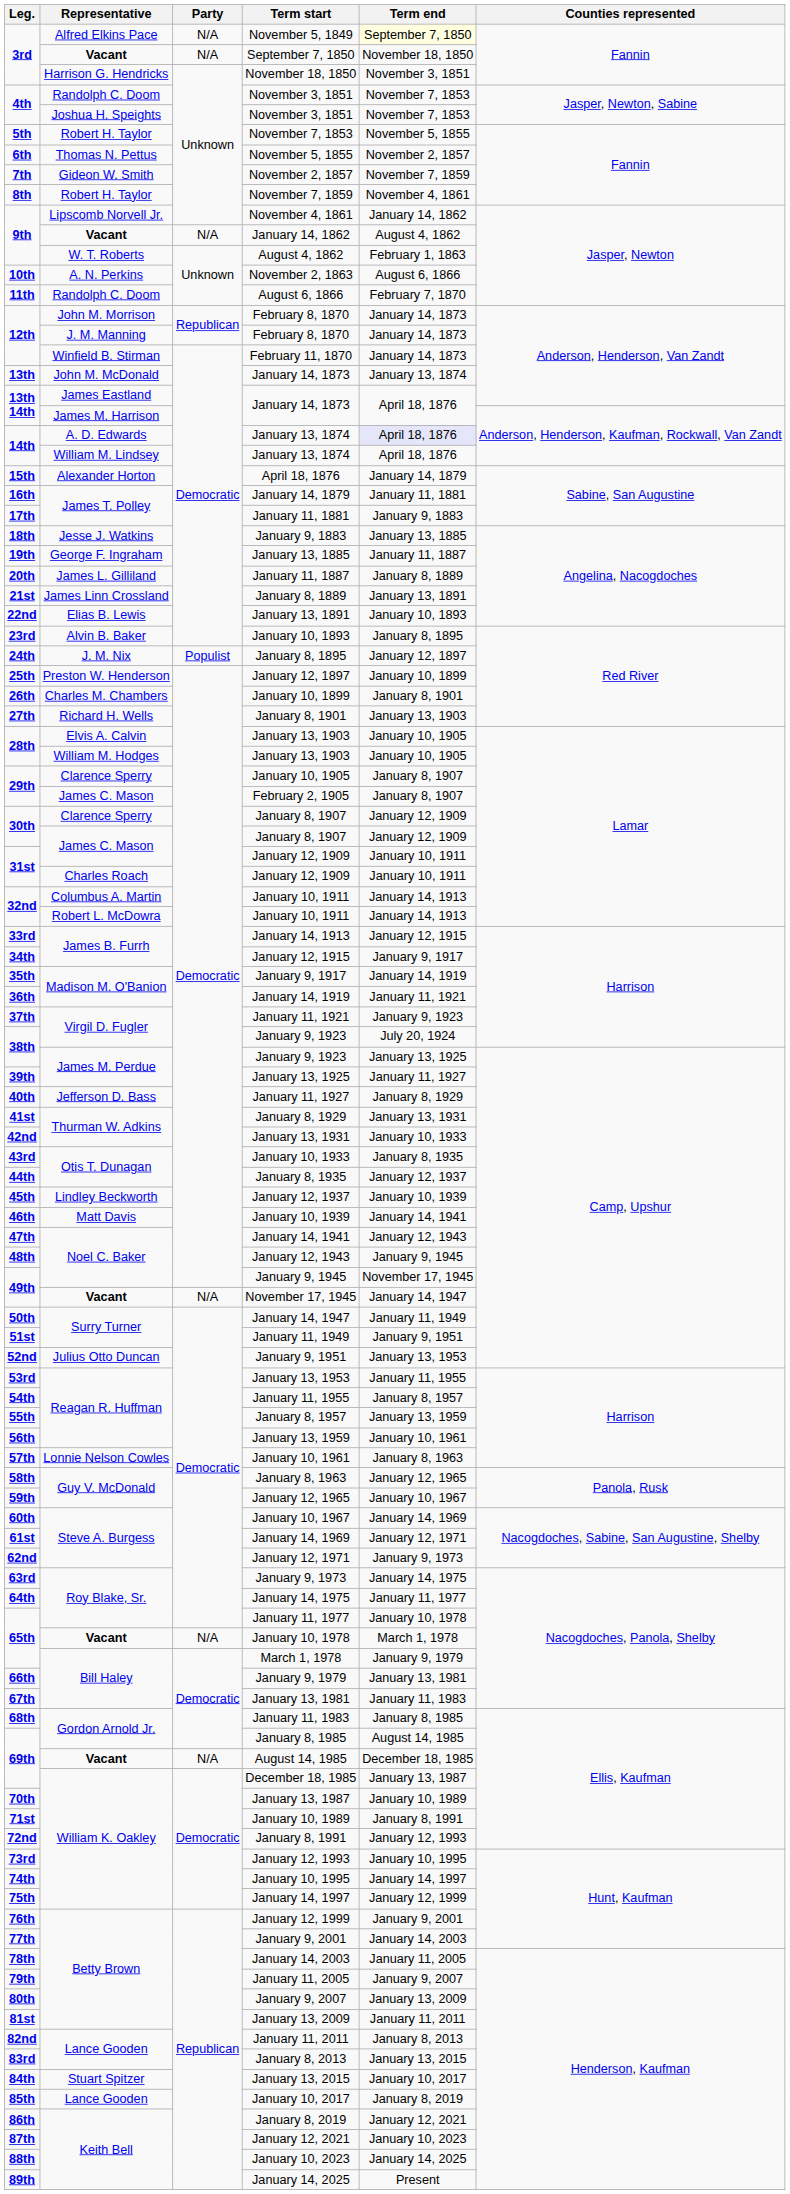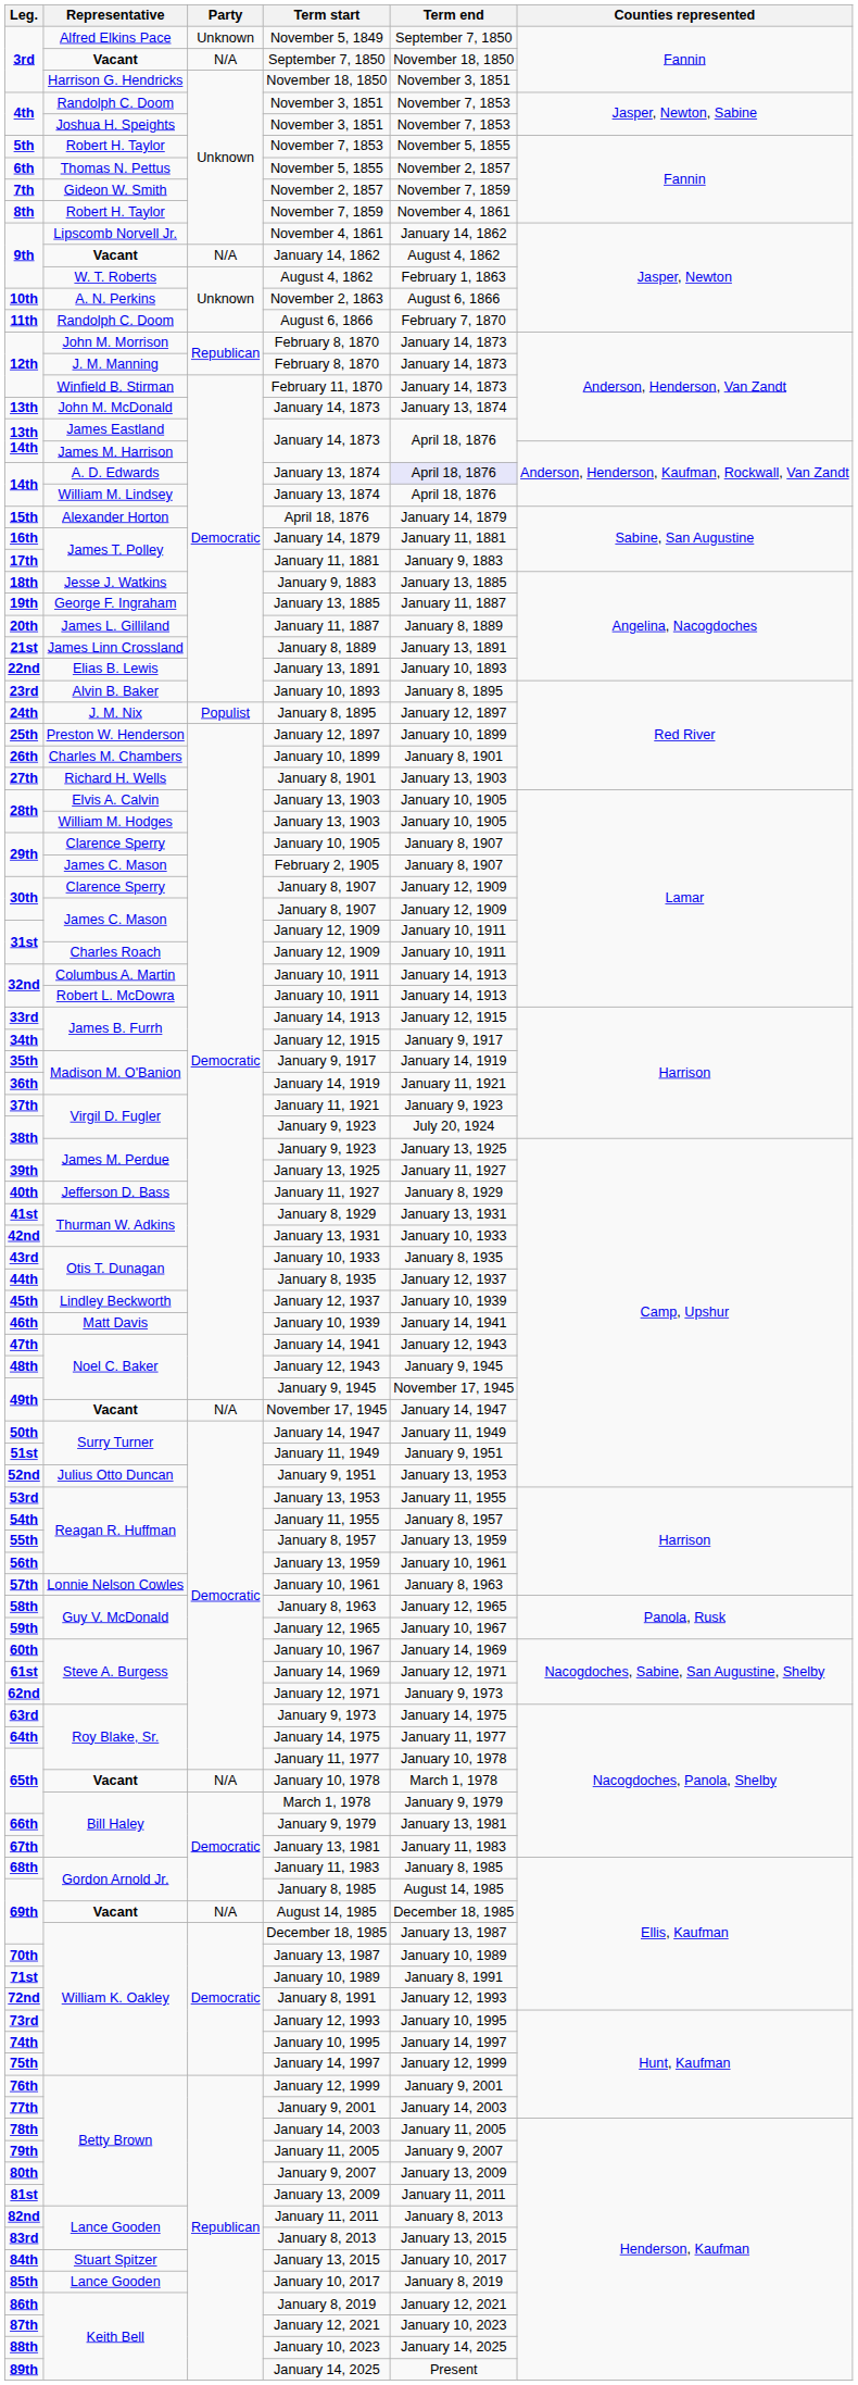 <table class="wikitable" style="text-align:center">
 <tr>
 <th>Leg.</th>
 <th>Representative</th>
 <th>Party</th>
 <th>Term start</th>
 <th>Term end</th>
 <th>Counties represented</th>
 </tr>
 <tr>
 <td rowspan=3><a href='#'><strong>3rd</strong></a></td>
 <td><a href='#'>Alfred Elkins Pace</a></td>
-<td>N/A</td>
+<td>Unknown</td>
 <td>November 5, 1849</td>
-<td style="background: lightyellow;">September 7, 1850</td>
+<td>September 7, 1850</td>
 <td rowspan=3><a href='#'>Fannin</a></td>
 </tr>
 <tr>
 <td><strong>Vacant</strong></td>
 <td>N/A</td>
 <td>September 7, 1850</td>
 <td>November 18, 1850</td>
 </tr>
 <tr>
 <td><a href='#'>Harrison G. Hendricks</a></td>
 <td rowspan=8>Unknown</td>
 <td>November 18, 1850</td>
 <td>November 3, 1851</td>
 </tr>
 <tr>
 <td rowspan=2><a href='#'><strong>4th</strong></a></td>
 <td><a href='#'>Randolph C. Doom</a></td>
 <td>November 3, 1851</td>
 <td>November 7, 1853</td>
 <td rowspan=2><a href='#'>Jasper</a>, <a href='#'>Newton</a>, <a href='#'>Sabine</a></td>
 </tr>
 <tr>
 <td><a href='#'>Joshua H. Speights</a></td>
 <td>November 3, 1851</td>
 <td>November 7, 1853</td>
 </tr>
 <tr>
 <td><a href='#'><strong>5th</strong></a></td>
 <td><a href='#'>Robert H. Taylor</a></td>
 <td>November 7, 1853</td>
 <td>November 5, 1855</td>
 <td rowspan=4><a href='#'>Fannin</a></td>
 </tr>
 <tr>
 <td><a href='#'><strong>6th</strong></a></td>
 <td><a href='#'>Thomas N. Pettus</a></td>
 <td>November 5, 1855</td>
 <td>November 2, 1857</td>
 </tr>
 <tr>
 <td><a href='#'><strong>7th</strong></a></td>
 <td><a href='#'>Gideon W. Smith</a></td>
 <td>November 2, 1857</td>
 <td>November 7, 1859</td>
 </tr>
 <tr>
 <td><a href='#'><strong>8th</strong></a></td>
 <td><a href='#'>Robert H. Taylor</a></td>
 <td>November 7, 1859</td>
 <td>November 4, 1861</td>
 </tr>
 <tr>
 <td rowspan=3><a href='#'><strong>9th</strong></a></td>
 <td><a href='#'>Lipscomb Norvell Jr.</a></td>
 <td>November 4, 1861</td>
 <td>January 14, 1862</td>
 <td rowspan=5><a href='#'>Jasper</a>, <a href='#'>Newton</a></td>
 </tr>
 <tr>
 <td><strong>Vacant</strong></td>
 <td>N/A</td>
 <td>January 14, 1862</td>
 <td>August 4, 1862</td>
 </tr>
 <tr>
 <td><a href='#'>W. T. Roberts</a></td>
 <td rowspan=3>Unknown</td>
 <td>August 4, 1862</td>
 <td>February 1, 1863</td>
 </tr>
 <tr>
 <td><a href='#'><strong>10th</strong></a></td>
 <td><a href='#'>A. N. Perkins</a></td>
 <td>November 2, 1863</td>
 <td>August 6, 1866</td>
 </tr>
 <tr>
 <td><a href='#'><strong>11th</strong></a></td>
 <td><a href='#'>Randolph C. Doom</a></td>
 <td>August 6, 1866</td>
 <td>February 7, 1870</td>
 </tr>
 <tr>
 <td rowspan=3><a href='#'><strong>12th</strong></a></td>
 <td><a href='#'>John M. Morrison</a></td>
 <td rowspan=2 ><a href='#'>Republican</a></td>
 <td>February 8, 1870</td>
 <td>January 14, 1873</td>
 <td rowspan=5><a href='#'>Anderson</a>, <a href='#'>Henderson</a>, <a href='#'>Van Zandt</a></td>
 </tr>
 <tr>
 <td><a href='#'>J. M. Manning</a></td>
 <td>February 8, 1870</td>
 <td>January 14, 1873</td>
 </tr>
 <tr>
 <td><a href='#'>Winfield B. Stirman</a></td>
 <td rowspan=15 ><a href='#'>Democratic</a></td>
 <td>February 11, 1870</td>
 <td>January 14, 1873</td>
 </tr>
 <tr>
 <td><a href='#'><strong>13th</strong></a></td>
 <td><a href='#'>John M. McDonald</a></td>
 <td>January 14, 1873</td>
 <td>January 13, 1874</td>
 </tr>
 <tr>
 <td rowspan=2><a href='#'><strong>13th</strong></a><br><a href='#'><strong>14th</strong></a></td>
 <td><a href='#'>James Eastland</a></td>
 <td rowspan=2>January 14, 1873</td>
 <td rowspan=2>April 18, 1876</td>
 </tr>
 <tr>
 <td><a href='#'>James M. Harrison</a></td>
 <td rowspan=3><a href='#'>Anderson</a>, <a href='#'>Henderson</a>, <a href='#'>Kaufman</a>, <a href='#'>Rockwall</a>, <a href='#'>Van Zandt</a></td>
 </tr>
 <tr>
 <td rowspan=2><a href='#'><strong>14th</strong></a></td>
 <td><a href='#'>A. D. Edwards</a></td>
 <td>January 13, 1874</td>
 <td style="background: lavender;">April 18, 1876</td>
 </tr>
 <tr>
 <td><a href='#'>William M. Lindsey</a></td>
 <td>January 13, 1874</td>
 <td>April 18, 1876</td>
 </tr>
 <tr>
 <td><a href='#'><strong>15th</strong></a></td>
 <td><a href='#'>Alexander Horton</a></td>
 <td>April 18, 1876</td>
 <td>January 14, 1879</td>
 <td rowspan=3><a href='#'>Sabine</a>, <a href='#'>San Augustine</a></td>
 </tr>
 <tr>
 <td><a href='#'><strong>16th</strong></a></td>
 <td rowspan=2><a href='#'>James T. Polley</a></td>
 <td>January 14, 1879</td>
 <td>January 11, 1881</td>
 </tr>
 <tr>
 <td><a href='#'><strong>17th</strong></a></td>
 <td>January 11, 1881</td>
 <td>January 9, 1883</td>
 </tr>
 <tr>
 <td><a href='#'><strong>18th</strong></a></td>
 <td><a href='#'>Jesse J. Watkins</a></td>
 <td>January 9, 1883</td>
 <td>January 13, 1885</td>
 <td rowspan=5><a href='#'>Angelina</a>, <a href='#'>Nacogdoches</a></td>
 </tr>
 <tr>
 <td><a href='#'><strong>19th</strong></a></td>
 <td><a href='#'>George F. Ingraham</a></td>
 <td>January 13, 1885</td>
 <td>January 11, 1887</td>
 </tr>
 <tr>
 <td><a href='#'><strong>20th</strong></a></td>
 <td><a href='#'>James L. Gilliland</a></td>
 <td>January 11, 1887</td>
 <td>January 8, 1889</td>
 </tr>
 <tr>
 <td><a href='#'><strong>21st</strong></a></td>
 <td><a href='#'>James Linn Crossland</a></td>
 <td>January 8, 1889</td>
 <td>January 13, 1891</td>
 </tr>
 <tr>
 <td><a href='#'><strong>22nd</strong></a></td>
 <td><a href='#'>Elias B. Lewis</a></td>
 <td>January 13, 1891</td>
 <td>January 10, 1893</td>
 </tr>
 <tr>
 <td><a href='#'><strong>23rd</strong></a></td>
 <td><a href='#'>Alvin B. Baker</a></td>
 <td>January 10, 1893</td>
 <td>January 8, 1895</td>
 <td rowspan=5><a href='#'>Red River</a></td>
 </tr>
 <tr>
 <td><a href='#'><strong>24th</strong></a></td>
 <td><a href='#'>J. M. Nix</a></td>
 <td><a href='#'>Populist</a></td>
 <td>January 8, 1895</td>
 <td>January 12, 1897</td>
 </tr>
 <tr>
 <td><a href='#'><strong>25th</strong></a></td>
 <td><a href='#'>Preston W. Henderson</a></td>
 <td rowspan=31 ><a href='#'>Democratic</a></td>
 <td>January 12, 1897</td>
 <td>January 10, 1899</td>
 </tr>
 <tr>
 <td><a href='#'><strong>26th</strong></a></td>
 <td><a href='#'>Charles M. Chambers</a></td>
 <td>January 10, 1899</td>
 <td>January 8, 1901</td>
 </tr>
 <tr>
 <td><a href='#'><strong>27th</strong></a></td>
 <td><a href='#'>Richard H. Wells</a></td>
 <td>January 8, 1901</td>
 <td>January 13, 1903</td>
 </tr>
 <tr>
 <td rowspan=2><a href='#'><strong>28th</strong></a></td>
 <td><a href='#'>Elvis A. Calvin</a></td>
 <td>January 13, 1903</td>
 <td>January 10, 1905</td>
 <td rowspan=10><a href='#'>Lamar</a></td>
 </tr>
 <tr>
 <td><a href='#'>William M. Hodges</a></td>
 <td>January 13, 1903</td>
 <td>January 10, 1905</td>
 </tr>
 <tr>
 <td rowspan=2><a href='#'><strong>29th</strong></a></td>
 <td><a href='#'>Clarence Sperry</a></td>
 <td>January 10, 1905</td>
 <td>January 8, 1907</td>
 </tr>
 <tr>
 <td><a href='#'>James C. Mason</a></td>
 <td>February 2, 1905</td>
 <td>January 8, 1907</td>
 </tr>
 <tr>
 <td rowspan=2><a href='#'><strong>30th</strong></a></td>
 <td><a href='#'>Clarence Sperry</a></td>
 <td>January 8, 1907</td>
 <td>January 12, 1909</td>
 </tr>
 <tr>
 <td rowspan=2><a href='#'>James C. Mason</a></td>
 <td>January 8, 1907</td>
 <td>January 12, 1909</td>
 </tr>
 <tr>
 <td rowspan=2><a href='#'><strong>31st</strong></a></td>
 <td>January 12, 1909</td>
 <td>January 10, 1911</td>
 </tr>
 <tr>
 <td><a href='#'>Charles Roach</a></td>
 <td>January 12, 1909</td>
 <td>January 10, 1911</td>
 </tr>
 <tr>
 <td rowspan=2><a href='#'><strong>32nd</strong></a></td>
 <td><a href='#'>Columbus A. Martin</a></td>
 <td>January 10, 1911</td>
 <td>January 14, 1913</td>
 </tr>
 <tr>
 <td><a href='#'>Robert L. McDowra</a></td>
 <td>January 10, 1911</td>
 <td>January 14, 1913</td>
 </tr>
 <tr>
 <td><a href='#'><strong>33rd</strong></a></td>
 <td rowspan=2><a href='#'>James B. Furrh</a></td>
 <td>January 14, 1913</td>
 <td>January 12, 1915</td>
 <td rowspan=6><a href='#'>Harrison</a></td>
 </tr>
 <tr>
 <td><a href='#'><strong>34th</strong></a></td>
 <td>January 12, 1915</td>
 <td>January 9, 1917</td>
 </tr>
 <tr>
 <td><a href='#'><strong>35th</strong></a></td>
 <td rowspan=2><a href='#'>Madison M. O'Banion</a></td>
 <td>January 9, 1917</td>
 <td>January 14, 1919</td>
 </tr>
 <tr>
 <td><a href='#'><strong>36th</strong></a></td>
 <td>January 14, 1919</td>
 <td>January 11, 1921</td>
 </tr>
 <tr>
 <td><a href='#'><strong>37th</strong></a></td>
 <td rowspan=2><a href='#'>Virgil D. Fugler</a></td>
 <td>January 11, 1921</td>
 <td>January 9, 1923</td>
 </tr>
 <tr>
 <td rowspan=2><a href='#'><strong>38th</strong></a></td>
 <td>January 9, 1923</td>
 <td>July 20, 1924</td>
 </tr>
 <tr>
 <td rowspan=2><a href='#'>James M. Perdue</a></td>
 <td>January 9, 1923</td>
 <td>January 13, 1925</td>
 <td rowspan=16><a href='#'>Camp</a>, <a href='#'>Upshur</a></td>
 </tr>
 <tr>
 <td><a href='#'><strong>39th</strong></a></td>
 <td>January 13, 1925</td>
 <td>January 11, 1927</td>
 </tr>
 <tr>
 <td><a href='#'><strong>40th</strong></a></td>
 <td><a href='#'>Jefferson D. Bass</a></td>
 <td>January 11, 1927</td>
 <td>January 8, 1929</td>
 </tr>
 <tr>
 <td><a href='#'><strong>41st</strong></a></td>
 <td rowspan=2><a href='#'>Thurman W. Adkins</a></td>
 <td>January 8, 1929</td>
 <td>January 13, 1931</td>
 </tr>
 <tr>
 <td><a href='#'><strong>42nd</strong></a></td>
 <td>January 13, 1931</td>
 <td>January 10, 1933</td>
 </tr>
 <tr>
 <td><a href='#'><strong>43rd</strong></a></td>
 <td rowspan=2><a href='#'>Otis T. Dunagan</a></td>
 <td>January 10, 1933</td>
 <td>January 8, 1935</td>
 </tr>
 <tr>
 <td><a href='#'><strong>44th</strong></a></td>
 <td>January 8, 1935</td>
 <td>January 12, 1937</td>
 </tr>
 <tr>
 <td><a href='#'><strong>45th</strong></a></td>
 <td><a href='#'>Lindley Beckworth</a></td>
 <td>January 12, 1937</td>
 <td>January 10, 1939</td>
 </tr>
 <tr>
 <td><a href='#'><strong>46th</strong></a></td>
 <td><a href='#'>Matt Davis</a></td>
 <td>January 10, 1939</td>
 <td>January 14, 1941</td>
 </tr>
 <tr>
 <td><a href='#'><strong>47th</strong></a></td>
 <td rowspan=3><a href='#'>Noel C. Baker</a></td>
 <td>January 14, 1941</td>
 <td>January 12, 1943</td>
 </tr>
 <tr>
 <td><a href='#'><strong>48th</strong></a></td>
 <td>January 12, 1943</td>
 <td>January 9, 1945</td>
 </tr>
 <tr>
 <td rowspan=2><a href='#'><strong>49th</strong></a></td>
 <td>January 9, 1945</td>
 <td>November 17, 1945</td>
 </tr>
 <tr>
 <td><strong>Vacant</strong></td>
 <td>N/A</td>
 <td>November 17, 1945</td>
 <td>January 14, 1947</td>
 </tr>
 <tr>
 <td><a href='#'><strong>50th</strong></a></td>
 <td rowspan=2><a href='#'>Surry Turner</a></td>
 <td rowspan=16 ><a href='#'>Democratic</a></td>
 <td>January 14, 1947</td>
 <td>January 11, 1949</td>
 </tr>
 <tr>
 <td><a href='#'><strong>51st</strong></a></td>
 <td>January 11, 1949</td>
 <td>January 9, 1951</td>
 </tr>
 <tr>
 <td><a href='#'><strong>52nd</strong></a></td>
 <td><a href='#'>Julius Otto Duncan</a></td>
 <td>January 9, 1951</td>
 <td>January 13, 1953</td>
 </tr>
 <tr>
 <td><a href='#'><strong>53rd</strong></a></td>
 <td rowspan=4><a href='#'>Reagan R. Huffman</a></td>
 <td>January 13, 1953</td>
 <td>January 11, 1955</td>
 <td rowspan=5><a href='#'>Harrison</a></td>
 </tr>
 <tr>
 <td><a href='#'><strong>54th</strong></a></td>
 <td>January 11, 1955</td>
 <td>January 8, 1957</td>
 </tr>
 <tr>
 <td><a href='#'><strong>55th</strong></a></td>
 <td>January 8, 1957</td>
 <td>January 13, 1959</td>
 </tr>
 <tr>
 <td><a href='#'><strong>56th</strong></a></td>
 <td>January 13, 1959</td>
 <td>January 10, 1961</td>
 </tr>
 <tr>
 <td><a href='#'><strong>57th</strong></a></td>
 <td><a href='#'>Lonnie Nelson Cowles</a></td>
 <td>January 10, 1961</td>
 <td>January 8, 1963</td>
 </tr>
 <tr>
 <td><a href='#'><strong>58th</strong></a></td>
 <td rowspan=2><a href='#'>Guy V. McDonald</a></td>
 <td>January 8, 1963</td>
 <td>January 12, 1965</td>
 <td rowspan=2><a href='#'>Panola</a>, <a href='#'>Rusk</a></td>
 </tr>
 <tr>
 <td><a href='#'><strong>59th</strong></a></td>
 <td>January 12, 1965</td>
 <td>January 10, 1967</td>
 </tr>
 <tr>
 <td><a href='#'><strong>60th</strong></a></td>
 <td rowspan=3><a href='#'>Steve A. Burgess</a></td>
 <td>January 10, 1967</td>
 <td>January 14, 1969</td>
 <td rowspan=3><a href='#'>Nacogdoches</a>, <a href='#'>Sabine</a>, <a href='#'>San Augustine</a>, <a href='#'>Shelby</a></td>
 </tr>
 <tr>
 <td><a href='#'><strong>61st</strong></a></td>
 <td>January 14, 1969</td>
 <td>January 12, 1971</td>
 </tr>
 <tr>
 <td><a href='#'><strong>62nd</strong></a></td>
 <td>January 12, 1971</td>
 <td>January 9, 1973</td>
 </tr>
 <tr>
 <td><a href='#'><strong>63rd</strong></a></td>
 <td rowspan=3><a href='#'>Roy Blake, Sr.</a></td>
 <td>January 9, 1973</td>
 <td>January 14, 1975</td>
 <td rowspan=7><a href='#'>Nacogdoches</a>, <a href='#'>Panola</a>, <a href='#'>Shelby</a></td>
 </tr>
 <tr>
 <td><a href='#'><strong>64th</strong></a></td>
 <td>January 14, 1975</td>
 <td>January 11, 1977</td>
 </tr>
 <tr>
 <td rowspan=3><a href='#'><strong>65th</strong></a></td>
 <td>January 11, 1977</td>
 <td>January 10, 1978</td>
 </tr>
 <tr>
 <td><strong>Vacant</strong></td>
 <td>N/A</td>
 <td>January 10, 1978</td>
 <td>March 1, 1978</td>
 </tr>
 <tr>
 <td rowspan=3><a href='#'>Bill Haley</a></td>
 <td rowspan=5 ><a href='#'>Democratic</a></td>
 <td>March 1, 1978</td>
 <td>January 9, 1979</td>
 </tr>
 <tr>
 <td><a href='#'><strong>66th</strong></a></td>
 <td>January 9, 1979</td>
 <td>January 13, 1981</td>
 </tr>
 <tr>
 <td><a href='#'><strong>67th</strong></a></td>
 <td>January 13, 1981</td>
 <td>January 11, 1983</td>
 </tr>
 <tr>
 <td><a href='#'><strong>68th</strong></a></td>
 <td rowspan=2><a href='#'>Gordon Arnold Jr.</a></td>
 <td>January 11, 1983</td>
 <td>January 8, 1985</td>
 <td rowspan=7><a href='#'>Ellis</a>, <a href='#'>Kaufman</a></td>
 </tr>
 <tr>
 <td rowspan=3><a href='#'><strong>69th</strong></a></td>
 <td>January 8, 1985</td>
 <td>August 14, 1985</td>
 </tr>
 <tr>
 <td><strong>Vacant</strong></td>
 <td>N/A</td>
 <td>August 14, 1985</td>
 <td>December 18, 1985</td>
 </tr>
 <tr>
 <td rowspan=7><a href='#'>William K. Oakley</a></td>
 <td rowspan=7 ><a href='#'>Democratic</a></td>
 <td>December 18, 1985</td>
 <td>January 13, 1987</td>
 </tr>
 <tr>
 <td><a href='#'><strong>70th</strong></a></td>
 <td>January 13, 1987</td>
 <td>January 10, 1989</td>
 </tr>
 <tr>
 <td><a href='#'><strong>71st</strong></a></td>
 <td>January 10, 1989</td>
 <td>January 8, 1991</td>
 </tr>
 <tr>
 <td><a href='#'><strong>72nd</strong></a></td>
 <td>January 8, 1991</td>
 <td>January 12, 1993</td>
 </tr>
 <tr>
 <td><a href='#'><strong>73rd</strong></a></td>
 <td>January 12, 1993</td>
 <td>January 10, 1995</td>
 <td rowspan=5><a href='#'>Hunt</a>, <a href='#'>Kaufman</a></td>
 </tr>
 <tr>
 <td><a href='#'><strong>74th</strong></a></td>
 <td>January 10, 1995</td>
 <td>January 14, 1997</td>
 </tr>
 <tr>
 <td><a href='#'><strong>75th</strong></a></td>
 <td>January 14, 1997</td>
 <td>January 12, 1999</td>
 </tr>
 <tr>
 <td><a href='#'><strong>76th</strong></a></td>
 <td rowspan=6><a href='#'>Betty Brown</a></td>
 <td rowspan=14 ><a href='#'>Republican</a></td>
 <td>January 12, 1999</td>
 <td>January 9, 2001</td>
 </tr>
 <tr>
 <td><a href='#'><strong>77th</strong></a></td>
 <td>January 9, 2001</td>
 <td>January 14, 2003</td>
 </tr>
 <tr>
 <td><a href='#'><strong>78th</strong></a></td>
 <td>January 14, 2003</td>
 <td>January 11, 2005</td>
 <td rowspan="12"><a href='#'>Henderson</a>, <a href='#'>Kaufman</a></td>
 </tr>
 <tr>
 <td><a href='#'><strong>79th</strong></a></td>
 <td>January 11, 2005</td>
 <td>January 9, 2007</td>
 </tr>
 <tr>
 <td><a href='#'><strong>80th</strong></a></td>
 <td>January 9, 2007</td>
 <td>January 13, 2009</td>
 </tr>
 <tr>
 <td><a href='#'><strong>81st</strong></a></td>
 <td>January 13, 2009</td>
 <td>January 11, 2011</td>
 </tr>
 <tr>
 <td><a href='#'><strong>82nd</strong></a></td>
 <td rowspan=2><a href='#'>Lance Gooden</a></td>
 <td>January 11, 2011</td>
 <td>January 8, 2013</td>
 </tr>
 <tr>
 <td><a href='#'><strong>83rd</strong></a></td>
 <td>January 8, 2013</td>
 <td>January 13, 2015</td>
 </tr>
 <tr>
 <td><a href='#'><strong>84th</strong></a></td>
 <td><a href='#'>Stuart Spitzer</a></td>
 <td>January 13, 2015</td>
 <td>January 10, 2017</td>
 </tr>
 <tr>
 <td><a href='#'><strong>85th</strong></a></td>
 <td><a href='#'>Lance Gooden</a></td>
 <td>January 10, 2017</td>
 <td>January 8, 2019</td>
 </tr>
 <tr>
 <td><a href='#'><strong>86th</strong></a></td>
 <td rowspan=4><a href='#'>Keith Bell</a></td>
 <td>January 8, 2019</td>
 <td>January 12, 2021</td>
 </tr>
 <tr>
 <td><a href='#'><strong>87th</strong></a></td>
 <td>January 12, 2021</td>
 <td>January 10, 2023</td>
 </tr>
 <tr>
 <td><a href='#'><strong>88th</strong></a></td>
 <td>January 10, 2023</td>
 <td>January 14, 2025</td>
 </tr>
 <tr>
 <td><a href='#'><strong>89th</strong></a></td>
 <td>January 14, 2025</td>
 <td>Present</td>
 </tr>
 </table>
